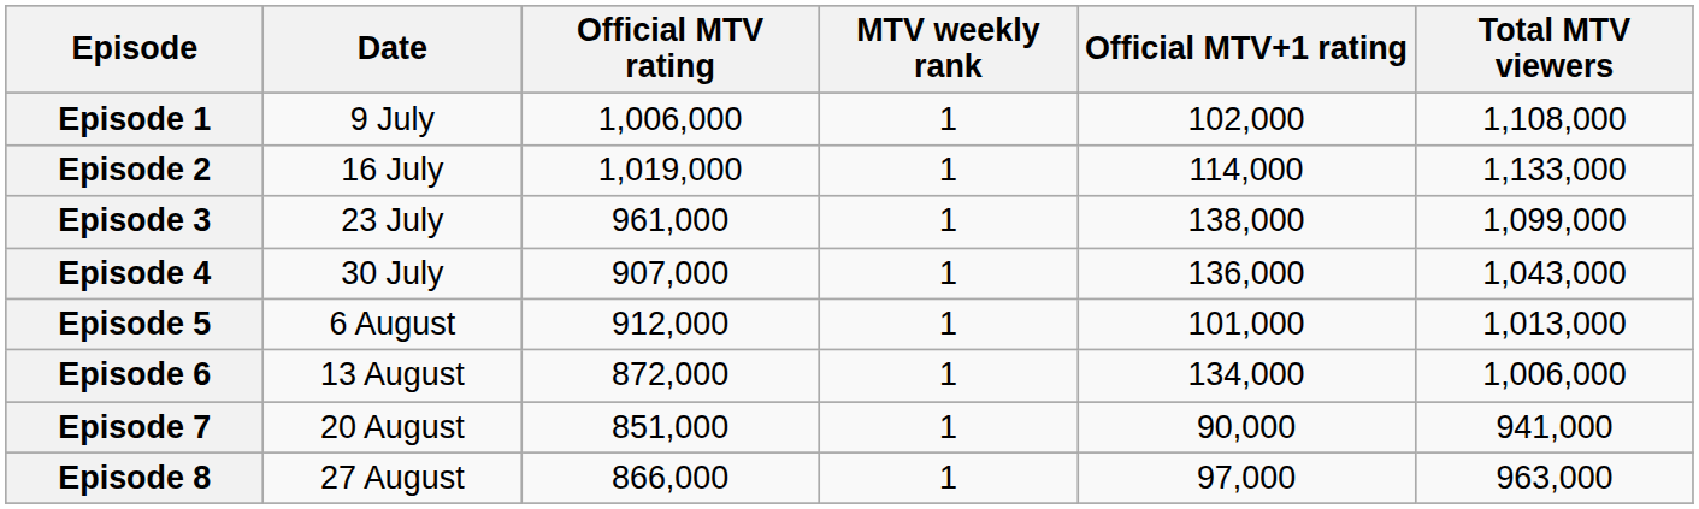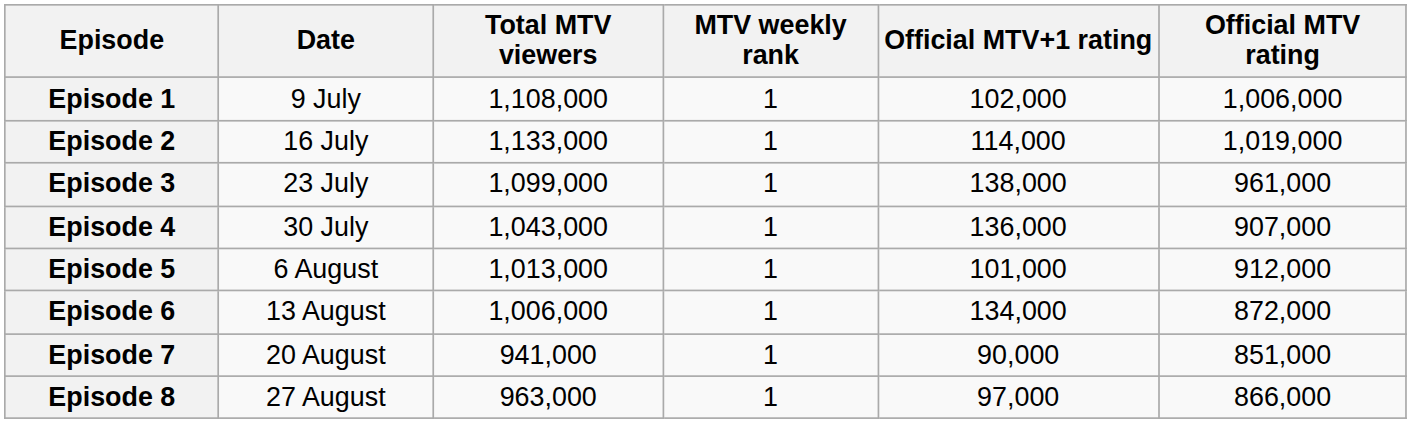 <table class="wikitable sortable" style="text-align:center">
 <tr>
 <th scope="col" style="width:120px;">Episode</th>
 <th scope="col" style="width:120px;">Date</th>
-<th scope="col" style="width:140px;">Official MTV rating</th>
+<th scope="col" style="width:130px;">Total MTV viewers</th>
 <th scope="col" style="width:120px;">MTV weekly rank</th>
 <th scope="col" style="width:160px;">Official MTV+1 rating</th>
-<th scope="col" style="width:130px;">Total MTV viewers</th>
+<th scope="col" style="width:140px;">Official MTV rating</th>
 </tr>
 <tr>
 <th scope="row">Episode 1</th>
 <td>9 July</td>
-<td>1,006,000</td>
+<td>1,108,000</td>
 <td>1</td>
 <td>102,000</td>
-<td>1,108,000</td>
+<td>1,006,000</td>
 </tr>
 <tr>
 <th scope="row">Episode 2</th>
 <td>16 July</td>
-<td>1,019,000</td>
+<td>1,133,000</td>
 <td>1</td>
 <td>114,000</td>
-<td>1,133,000</td>
+<td>1,019,000</td>
 </tr>
 <tr>
 <th scope="row">Episode 3</th>
 <td>23 July</td>
-<td>961,000</td>
+<td>1,099,000</td>
 <td>1</td>
 <td>138,000</td>
-<td>1,099,000</td>
+<td>961,000</td>
 </tr>
 <tr>
 <th scope="row">Episode 4</th>
 <td>30 July</td>
-<td>907,000</td>
+<td>1,043,000</td>
 <td>1</td>
 <td>136,000</td>
-<td>1,043,000</td>
+<td>907,000</td>
 </tr>
 <tr>
 <th scope="row">Episode 5</th>
 <td>6 August</td>
-<td>912,000</td>
+<td>1,013,000</td>
 <td>1</td>
 <td>101,000</td>
-<td>1,013,000</td>
+<td>912,000</td>
 </tr>
 <tr>
 <th scope="row">Episode 6</th>
 <td>13 August</td>
-<td>872,000</td>
+<td>1,006,000</td>
 <td>1</td>
 <td>134,000</td>
-<td>1,006,000</td>
+<td>872,000</td>
 </tr>
 <tr>
 <th scope="row">Episode 7</th>
 <td>20 August</td>
-<td>851,000</td>
+<td>941,000</td>
 <td>1</td>
 <td>90,000</td>
-<td>941,000</td>
+<td>851,000</td>
 </tr>
 <tr>
 <th scope="row">Episode 8</th>
 <td>27 August</td>
-<td>866,000</td>
+<td>963,000</td>
 <td>1</td>
 <td>97,000</td>
-<td>963,000</td>
+<td>866,000</td>
 </tr>
 </table>
